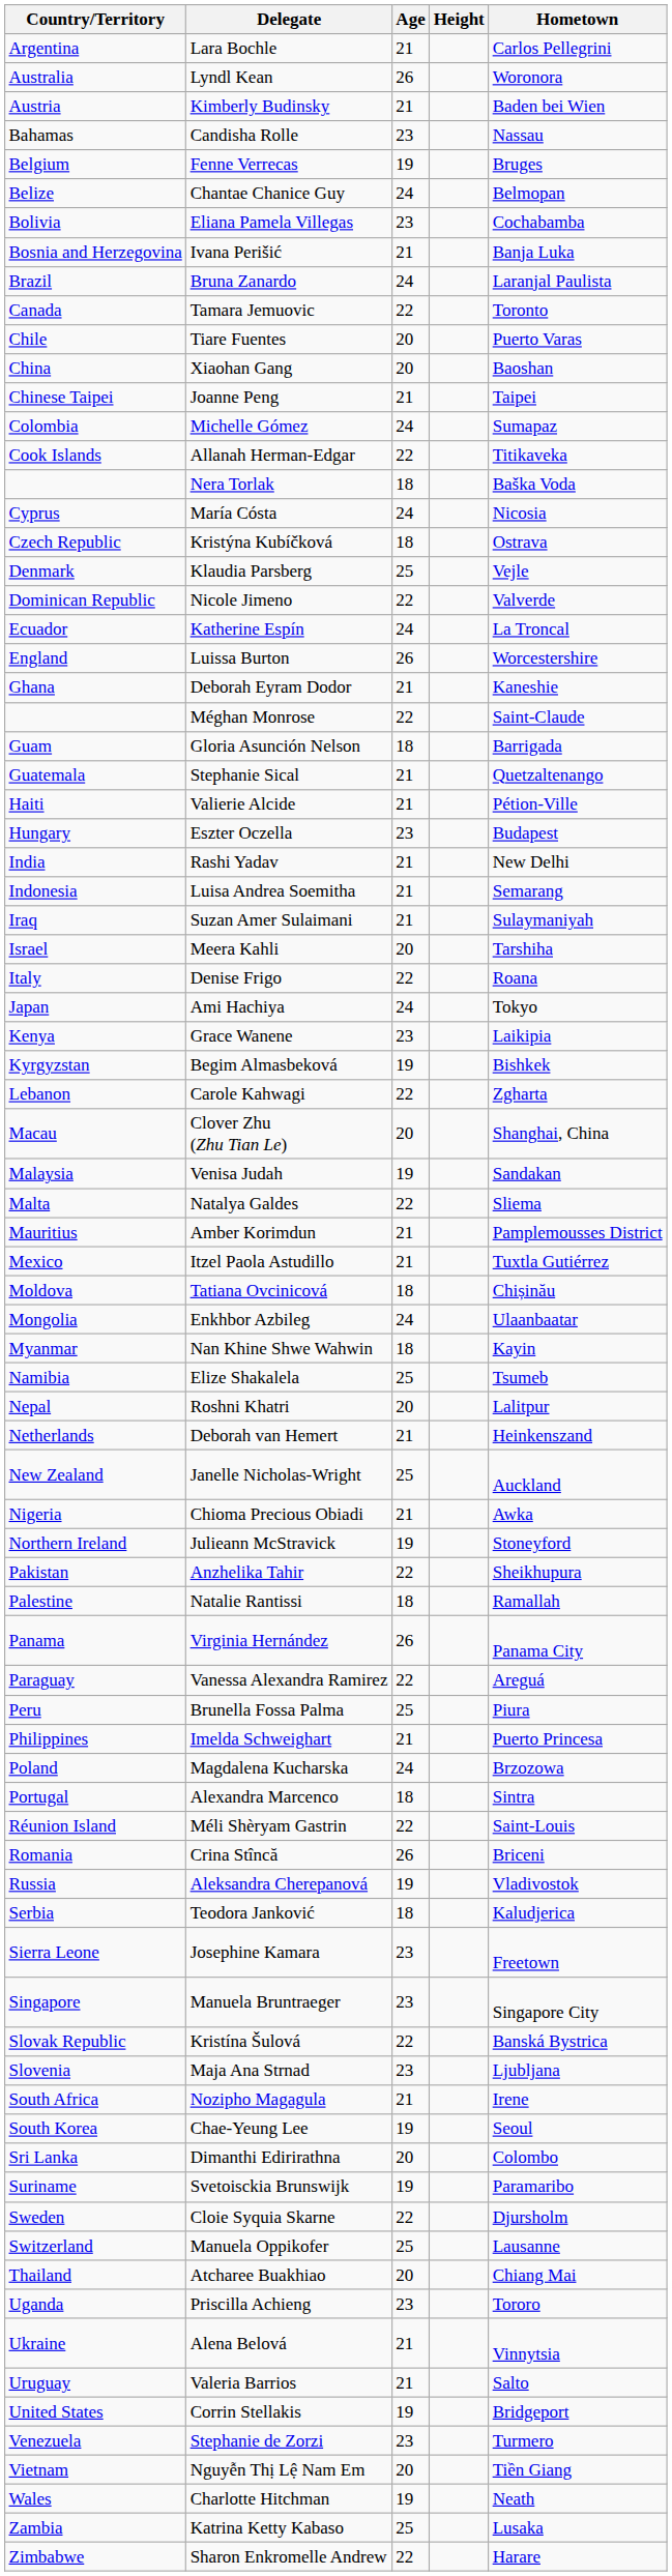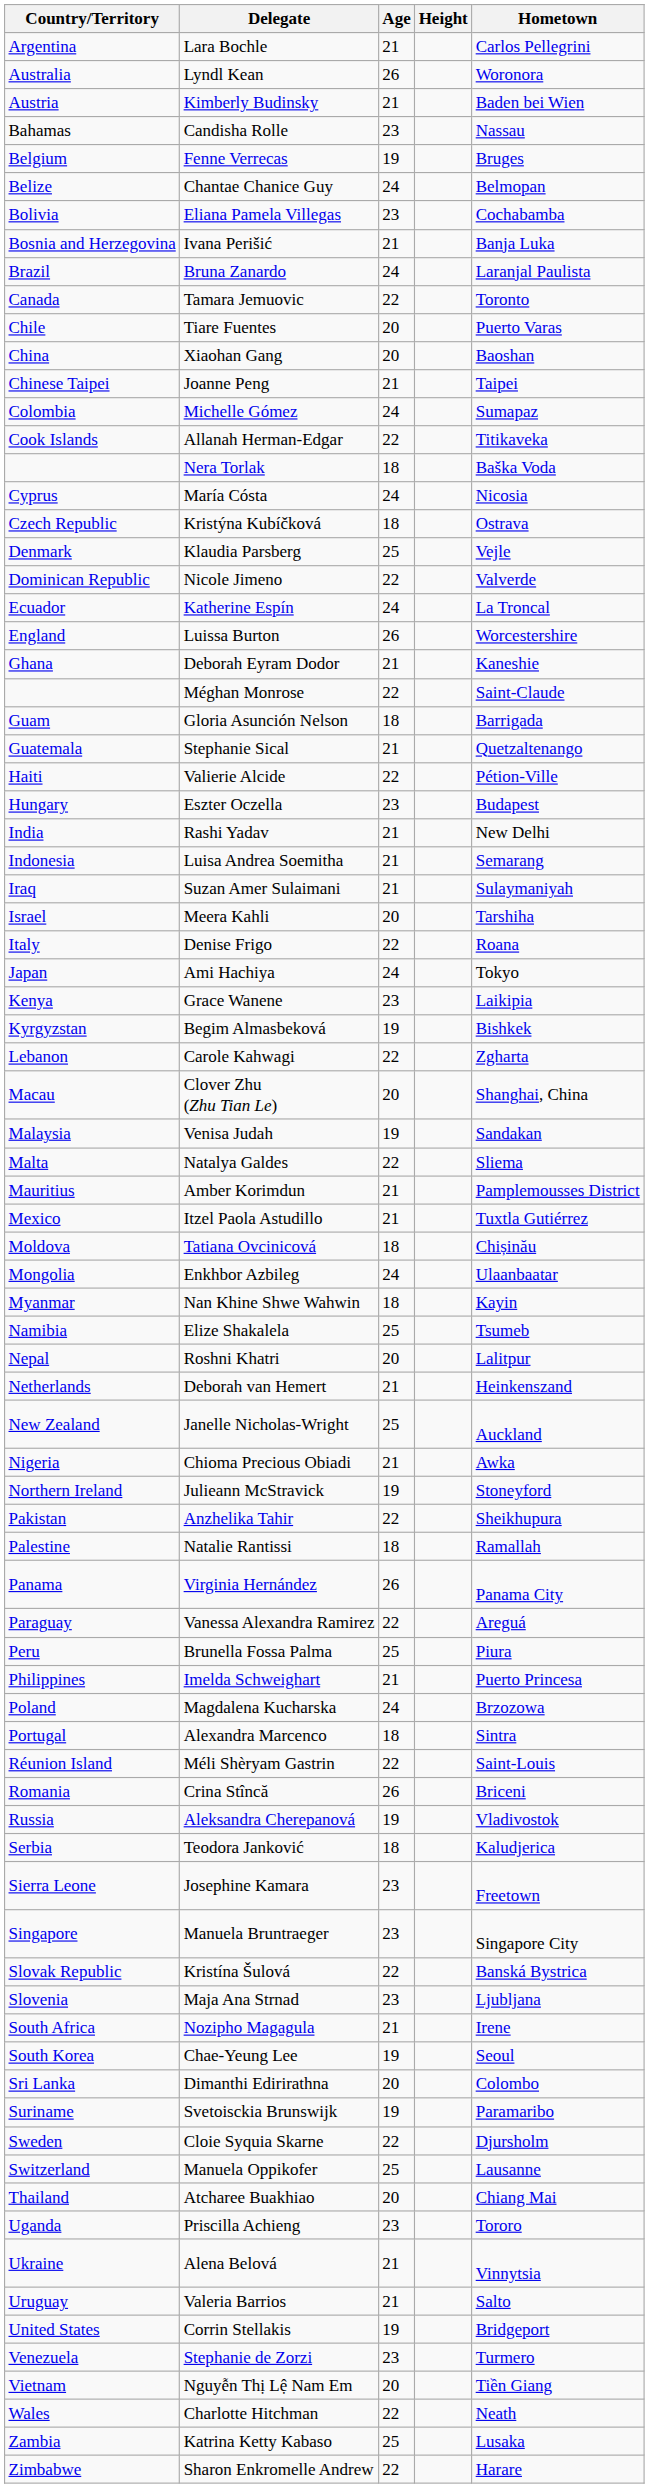 <table class="wikitable sortable" style="font-size:95%;">
 <tr>
 <th>Country/Territory</th>
 <th>Delegate</th>
 <th>Age</th>
 <th>Height</th>
 <th>Hometown</th>
 </tr>
 <tr>
 <td> <a href='#'>Argentina</a></td>
 <td>Lara Bochle</td>
 <td>21</td>
 <td></td>
 <td><a href='#'>Carlos Pellegrini</a></td>
 </tr>
 <tr>
 <td> <a href='#'>Australia</a></td>
 <td>Lyndl Kean</td>
 <td>26</td>
 <td></td>
 <td><a href='#'>Woronora</a></td>
 </tr>
 <tr>
 <td> <a href='#'>Austria</a></td>
 <td><a href='#'>Kimberly Budinsky</a></td>
 <td>21</td>
 <td></td>
 <td><a href='#'>Baden bei Wien</a></td>
 </tr>
 <tr>
 <td> Bahamas</td>
 <td>Candisha Rolle</td>
 <td>23</td>
 <td></td>
 <td><a href='#'>Nassau</a></td>
 </tr>
 <tr>
 <td> <a href='#'>Belgium</a></td>
 <td><a href='#'>Fenne Verrecas</a></td>
 <td>19</td>
 <td></td>
 <td><a href='#'>Bruges</a></td>
 </tr>
 <tr>
 <td> <a href='#'>Belize</a></td>
 <td>Chantae Chanice Guy</td>
 <td>24</td>
 <td></td>
 <td><a href='#'>Belmopan</a></td>
 </tr>
 <tr>
 <td> <a href='#'>Bolivia</a></td>
 <td><a href='#'>Eliana Pamela Villegas</a></td>
 <td>23</td>
 <td></td>
 <td><a href='#'>Cochabamba</a></td>
 </tr>
 <tr>
 <td> <a href='#'>Bosnia and Herzegovina</a></td>
 <td>Ivana Perišić</td>
 <td>21</td>
 <td></td>
 <td><a href='#'>Banja Luka</a></td>
 </tr>
 <tr>
 <td> <a href='#'>Brazil</a></td>
 <td><a href='#'>Bruna Zanardo</a></td>
 <td>24</td>
 <td></td>
 <td><a href='#'>Laranjal Paulista</a></td>
 </tr>
 <tr>
 <td> <a href='#'>Canada</a></td>
 <td>Tamara Jemuovic</td>
 <td>22</td>
 <td></td>
 <td><a href='#'>Toronto</a></td>
 </tr>
 <tr>
 <td> <a href='#'>Chile</a></td>
 <td>Tiare Fuentes</td>
 <td>20</td>
 <td></td>
 <td><a href='#'>Puerto Varas</a></td>
 </tr>
 <tr>
 <td> <a href='#'>China</a></td>
 <td>Xiaohan Gang</td>
 <td>20</td>
 <td></td>
 <td><a href='#'>Baoshan</a></td>
 </tr>
 <tr>
 <td> <a href='#'>Chinese Taipei</a></td>
 <td>Joanne Peng</td>
 <td>21</td>
 <td></td>
 <td><a href='#'>Taipei</a></td>
 </tr>
 <tr>
 <td> <a href='#'>Colombia</a></td>
 <td><a href='#'>Michelle Gómez</a></td>
 <td>24</td>
 <td></td>
 <td><a href='#'>Sumapaz</a></td>
 </tr>
 <tr>
 <td> <a href='#'>Cook Islands</a></td>
 <td>Allanah Herman-Edgar</td>
 <td>22</td>
 <td></td>
 <td><a href='#'>Titikaveka</a></td>
 </tr>
 <tr>
 <td></td>
 <td><a href='#'>Nera Torlak</a></td>
 <td>18</td>
 <td></td>
 <td><a href='#'>Baška Voda</a></td>
 </tr>
 <tr>
 <td> <a href='#'>Cyprus</a></td>
 <td>María Cósta</td>
 <td>24</td>
 <td></td>
 <td><a href='#'>Nicosia</a></td>
 </tr>
 <tr>
 <td> <a href='#'>Czech Republic</a></td>
 <td>Kristýna Kubíčková</td>
 <td>18</td>
 <td></td>
 <td><a href='#'>Ostrava</a></td>
 </tr>
 <tr>
 <td> <a href='#'>Denmark</a></td>
 <td>Klaudia Parsberg</td>
 <td>25</td>
 <td></td>
 <td><a href='#'>Vejle</a></td>
 </tr>
 <tr>
 <td> <a href='#'>Dominican Republic</a></td>
 <td>Nicole Jimeno</td>
 <td>22</td>
 <td></td>
 <td><a href='#'>Valverde</a></td>
 </tr>
 <tr>
 <td> <a href='#'>Ecuador</a></td>
 <td><a href='#'>Katherine Espín</a></td>
 <td>24</td>
 <td></td>
 <td><a href='#'>La Troncal</a></td>
 </tr>
 <tr>
 <td> <a href='#'>England</a></td>
 <td>Luissa Burton</td>
 <td>26</td>
 <td></td>
 <td><a href='#'>Worcestershire</a></td>
 </tr>
 <tr>
 <td> <a href='#'>Ghana</a></td>
 <td>Deborah Eyram Dodor</td>
 <td>21</td>
 <td></td>
 <td><a href='#'>Kaneshie</a></td>
 </tr>
 <tr>
 <td></td>
 <td>Méghan Monrose</td>
 <td>22</td>
 <td></td>
 <td><a href='#'>Saint-Claude</a></td>
 </tr>
 <tr>
 <td> <a href='#'>Guam</a></td>
 <td>Gloria Asunción Nelson</td>
 <td>18</td>
 <td></td>
 <td><a href='#'>Barrigada</a></td>
 </tr>
 <tr>
 <td> <a href='#'>Guatemala</a></td>
 <td>Stephanie Sical</td>
 <td>21</td>
 <td></td>
 <td><a href='#'>Quetzaltenango</a></td>
 </tr>
 <tr>
 <td> <a href='#'>Haiti</a></td>
 <td>Valierie Alcide</td>
-<td>21</td>
+<td>22</td>
 <td></td>
 <td><a href='#'>Pétion-Ville</a></td>
 </tr>
 <tr>
 <td> <a href='#'>Hungary</a></td>
 <td>Eszter Oczella</td>
 <td>23</td>
 <td></td>
 <td><a href='#'>Budapest</a></td>
 </tr>
 <tr>
 <td> <a href='#'>India</a></td>
 <td>Rashi Yadav</td>
 <td>21</td>
 <td></td>
 <td>New Delhi</td>
 </tr>
 <tr>
 <td> <a href='#'>Indonesia</a></td>
 <td>Luisa Andrea Soemitha</td>
 <td>21</td>
 <td></td>
 <td><a href='#'>Semarang</a></td>
 </tr>
 <tr>
 <td> <a href='#'>Iraq</a></td>
 <td>Suzan Amer Sulaimani</td>
 <td>21</td>
 <td></td>
 <td><a href='#'>Sulaymaniyah</a></td>
 </tr>
 <tr>
 <td> <a href='#'>Israel</a></td>
 <td>Meera Kahli</td>
 <td>20</td>
 <td></td>
 <td><a href='#'>Tarshiha</a></td>
 </tr>
 <tr>
 <td> <a href='#'>Italy</a></td>
 <td>Denise Frigo</td>
 <td>22</td>
 <td></td>
 <td><a href='#'>Roana</a></td>
 </tr>
 <tr>
 <td> <a href='#'>Japan</a></td>
 <td>Ami Hachiya</td>
 <td>24</td>
 <td></td>
 <td>Tokyo</td>
 </tr>
 <tr>
 <td> <a href='#'>Kenya</a></td>
 <td>Grace Wanene</td>
 <td>23</td>
 <td></td>
 <td><a href='#'>Laikipia</a></td>
 </tr>
 <tr>
 <td> <a href='#'>Kyrgyzstan</a></td>
 <td>Begim Almasbeková</td>
 <td>19</td>
 <td></td>
 <td><a href='#'>Bishkek</a></td>
 </tr>
 <tr>
 <td> <a href='#'>Lebanon</a></td>
 <td>Carole Kahwagi</td>
 <td>22</td>
 <td></td>
 <td><a href='#'>Zgharta</a></td>
 </tr>
 <tr>
 <td> <a href='#'>Macau</a></td>
 <td>Clover Zhu <br> (<em>Zhu Tian Le</em>)</td>
 <td>20</td>
 <td></td>
 <td><a href='#'>Shanghai</a>, China</td>
 </tr>
 <tr>
 <td> <a href='#'>Malaysia</a></td>
 <td>Venisa Judah</td>
 <td>19</td>
 <td></td>
 <td><a href='#'>Sandakan</a></td>
 </tr>
 <tr>
 <td> <a href='#'>Malta</a></td>
 <td>Natalya Galdes</td>
 <td>22</td>
 <td></td>
 <td><a href='#'>Sliema</a></td>
 </tr>
 <tr>
 <td> <a href='#'>Mauritius</a></td>
 <td>Amber Korimdun</td>
 <td>21</td>
 <td></td>
 <td><a href='#'>Pamplemousses District</a></td>
 </tr>
 <tr>
 <td> <a href='#'>Mexico</a></td>
 <td>Itzel Paola Astudillo</td>
 <td>21</td>
 <td></td>
 <td><a href='#'>Tuxtla Gutiérrez</a></td>
 </tr>
 <tr>
 <td> <a href='#'>Moldova</a></td>
 <td><a href='#'>Tatiana Ovcinicová</a></td>
 <td>18</td>
 <td></td>
 <td><a href='#'>Chișinău</a></td>
 </tr>
 <tr>
 <td> <a href='#'>Mongolia</a></td>
 <td>Enkhbor Azbileg</td>
 <td>24</td>
 <td></td>
 <td><a href='#'>Ulaanbaatar</a></td>
 </tr>
 <tr>
 <td> <a href='#'>Myanmar</a></td>
 <td>Nan Khine Shwe Wahwin</td>
 <td>18</td>
 <td></td>
 <td><a href='#'>Kayin</a></td>
 </tr>
 <tr>
 <td> <a href='#'>Namibia</a></td>
 <td>Elize Shakalela</td>
 <td>25</td>
 <td></td>
 <td><a href='#'>Tsumeb</a></td>
 </tr>
 <tr>
 <td> <a href='#'>Nepal</a></td>
 <td>Roshni Khatri</td>
 <td>20</td>
 <td></td>
 <td><a href='#'>Lalitpur</a></td>
 </tr>
 <tr>
 <td> <a href='#'>Netherlands</a></td>
 <td>Deborah van Hemert</td>
 <td>21</td>
 <td></td>
 <td><a href='#'>Heinkenszand</a></td>
 </tr>
 <tr>
 <td> <a href='#'>New Zealand</a></td>
 <td>Janelle Nicholas-Wright</td>
 <td>25</td>
 <td></td>
 <td><br><a href='#'>Auckland</a></td>
 </tr>
 <tr>
 <td> <a href='#'>Nigeria</a></td>
 <td>Chioma Precious Obiadi</td>
 <td>21</td>
 <td></td>
 <td><a href='#'>Awka</a></td>
 </tr>
 <tr>
 <td> <a href='#'>Northern Ireland</a></td>
 <td>Julieann McStravick</td>
 <td>19</td>
 <td></td>
 <td><a href='#'>Stoneyford</a></td>
 </tr>
 <tr>
 <td> <a href='#'>Pakistan</a></td>
 <td><a href='#'>Anzhelika Tahir</a></td>
 <td>22</td>
 <td></td>
 <td><a href='#'>Sheikhupura</a></td>
 </tr>
 <tr>
 <td> <a href='#'>Palestine</a></td>
 <td>Natalie Rantissi</td>
 <td>18</td>
 <td></td>
 <td><a href='#'>Ramallah</a></td>
 </tr>
 <tr>
 <td> <a href='#'>Panama</a></td>
 <td><a href='#'>Virginia Hernández</a></td>
 <td>26</td>
 <td></td>
 <td><br><a href='#'>Panama City</a></td>
 </tr>
 <tr>
 <td> <a href='#'>Paraguay</a></td>
 <td>Vanessa Alexandra Ramirez</td>
 <td>22</td>
 <td></td>
 <td><a href='#'>Areguá</a></td>
 </tr>
 <tr>
 <td> <a href='#'>Peru</a></td>
 <td>Brunella Fossa Palma</td>
 <td>25</td>
 <td></td>
 <td><a href='#'>Piura</a></td>
 </tr>
 <tr>
 <td> <a href='#'>Philippines</a></td>
 <td><a href='#'>Imelda Schweighart</a></td>
 <td>21</td>
 <td></td>
 <td><a href='#'>Puerto Princesa</a></td>
 </tr>
 <tr>
 <td> <a href='#'>Poland</a></td>
 <td>Magdalena Kucharska</td>
 <td>24</td>
 <td></td>
 <td><a href='#'>Brzozowa</a></td>
 </tr>
 <tr>
 <td> <a href='#'>Portugal</a></td>
 <td>Alexandra Marcenco</td>
 <td>18</td>
 <td></td>
 <td><a href='#'>Sintra</a></td>
 </tr>
 <tr>
 <td> <a href='#'>Réunion Island</a></td>
 <td>Méli Shèryam Gastrin</td>
 <td>22</td>
 <td></td>
 <td><a href='#'>Saint-Louis</a></td>
 </tr>
 <tr>
 <td> <a href='#'>Romania</a></td>
 <td>Crina Stîncă</td>
 <td>26</td>
 <td></td>
 <td><a href='#'>Briceni</a></td>
 </tr>
 <tr>
 <td> <a href='#'>Russia</a></td>
 <td><a href='#'>Aleksandra Cherepanová</a></td>
 <td>19</td>
 <td></td>
 <td><a href='#'>Vladivostok</a></td>
 </tr>
 <tr>
 <td> <a href='#'>Serbia</a></td>
 <td>Teodora Janković</td>
 <td>18</td>
 <td></td>
 <td><a href='#'>Kaludjerica</a></td>
 </tr>
 <tr>
 <td> <a href='#'>Sierra Leone</a></td>
 <td>Josephine Kamara</td>
 <td>23</td>
 <td></td>
 <td><br><a href='#'>Freetown</a></td>
 </tr>
 <tr>
 <td> <a href='#'>Singapore</a></td>
 <td>Manuela Bruntraeger</td>
 <td>23</td>
 <td></td>
 <td><br>Singapore City</td>
 </tr>
 <tr>
 <td> <a href='#'>Slovak Republic</a></td>
 <td>Kristína Šulová</td>
 <td>22</td>
 <td></td>
 <td><a href='#'>Banská Bystrica</a></td>
 </tr>
 <tr>
 <td> <a href='#'>Slovenia</a></td>
 <td>Maja Ana Strnad</td>
 <td>23</td>
 <td></td>
 <td><a href='#'>Ljubljana</a></td>
 </tr>
 <tr>
 <td> <a href='#'>South Africa</a></td>
 <td><a href='#'>Nozipho Magagula</a></td>
 <td>21</td>
 <td></td>
 <td><a href='#'>Irene</a></td>
 </tr>
 <tr>
 <td> <a href='#'>South Korea</a></td>
 <td>Chae-Yeung Lee</td>
 <td>19</td>
 <td></td>
 <td><a href='#'>Seoul</a></td>
 </tr>
 <tr>
 <td> <a href='#'>Sri Lanka</a></td>
 <td>Dimanthi Edirirathna</td>
 <td>20</td>
 <td></td>
 <td><a href='#'>Colombo</a></td>
 </tr>
 <tr>
 <td> <a href='#'>Suriname</a></td>
 <td>Svetoisckia Brunswijk</td>
 <td>19</td>
 <td></td>
 <td><a href='#'>Paramaribo</a></td>
 </tr>
 <tr>
 <td> <a href='#'>Sweden</a></td>
 <td>Cloie Syquia Skarne</td>
 <td>22</td>
 <td></td>
 <td><a href='#'>Djursholm</a></td>
 </tr>
 <tr>
 <td> <a href='#'>Switzerland</a></td>
 <td>Manuela Oppikofer</td>
 <td>25</td>
 <td></td>
 <td><a href='#'>Lausanne</a></td>
 </tr>
 <tr>
 <td> <a href='#'>Thailand</a></td>
 <td>Atcharee Buakhiao</td>
 <td>20</td>
 <td></td>
 <td><a href='#'>Chiang Mai</a></td>
 </tr>
 <tr>
 <td> <a href='#'>Uganda</a></td>
 <td>Priscilla Achieng</td>
 <td>23</td>
 <td></td>
 <td><a href='#'>Tororo</a></td>
 </tr>
 <tr>
 <td> <a href='#'>Ukraine</a></td>
 <td>Alena Belová</td>
 <td>21</td>
 <td></td>
 <td><br><a href='#'>Vinnytsia</a></td>
 </tr>
 <tr>
 <td> <a href='#'>Uruguay</a></td>
 <td>Valeria Barrios</td>
 <td>21</td>
 <td></td>
 <td><a href='#'>Salto</a></td>
 </tr>
 <tr>
 <td> <a href='#'>United States</a></td>
 <td>Corrin Stellakis</td>
 <td>19</td>
 <td></td>
 <td><a href='#'>Bridgeport</a></td>
 </tr>
 <tr>
 <td> <a href='#'>Venezuela</a></td>
 <td><a href='#'>Stephanie de Zorzi</a></td>
 <td>23</td>
 <td></td>
 <td><a href='#'>Turmero</a></td>
 </tr>
 <tr>
 <td> <a href='#'>Vietnam</a></td>
 <td>Nguyễn Thị Lệ Nam Em</td>
 <td>20</td>
 <td></td>
 <td><a href='#'>Tiền Giang</a></td>
 </tr>
 <tr>
 <td> <a href='#'>Wales</a></td>
 <td>Charlotte Hitchman</td>
-<td>19</td>
+<td>22</td>
 <td></td>
 <td><a href='#'>Neath</a></td>
 </tr>
 <tr>
 <td> <a href='#'>Zambia</a></td>
 <td>Katrina Ketty Kabaso</td>
 <td>25</td>
 <td></td>
 <td><a href='#'>Lusaka</a></td>
 </tr>
 <tr>
 <td> <a href='#'>Zimbabwe</a></td>
 <td>Sharon Enkromelle Andrew</td>
 <td>22</td>
 <td></td>
 <td><a href='#'>Harare</a></td>
 </tr>
 </table>
